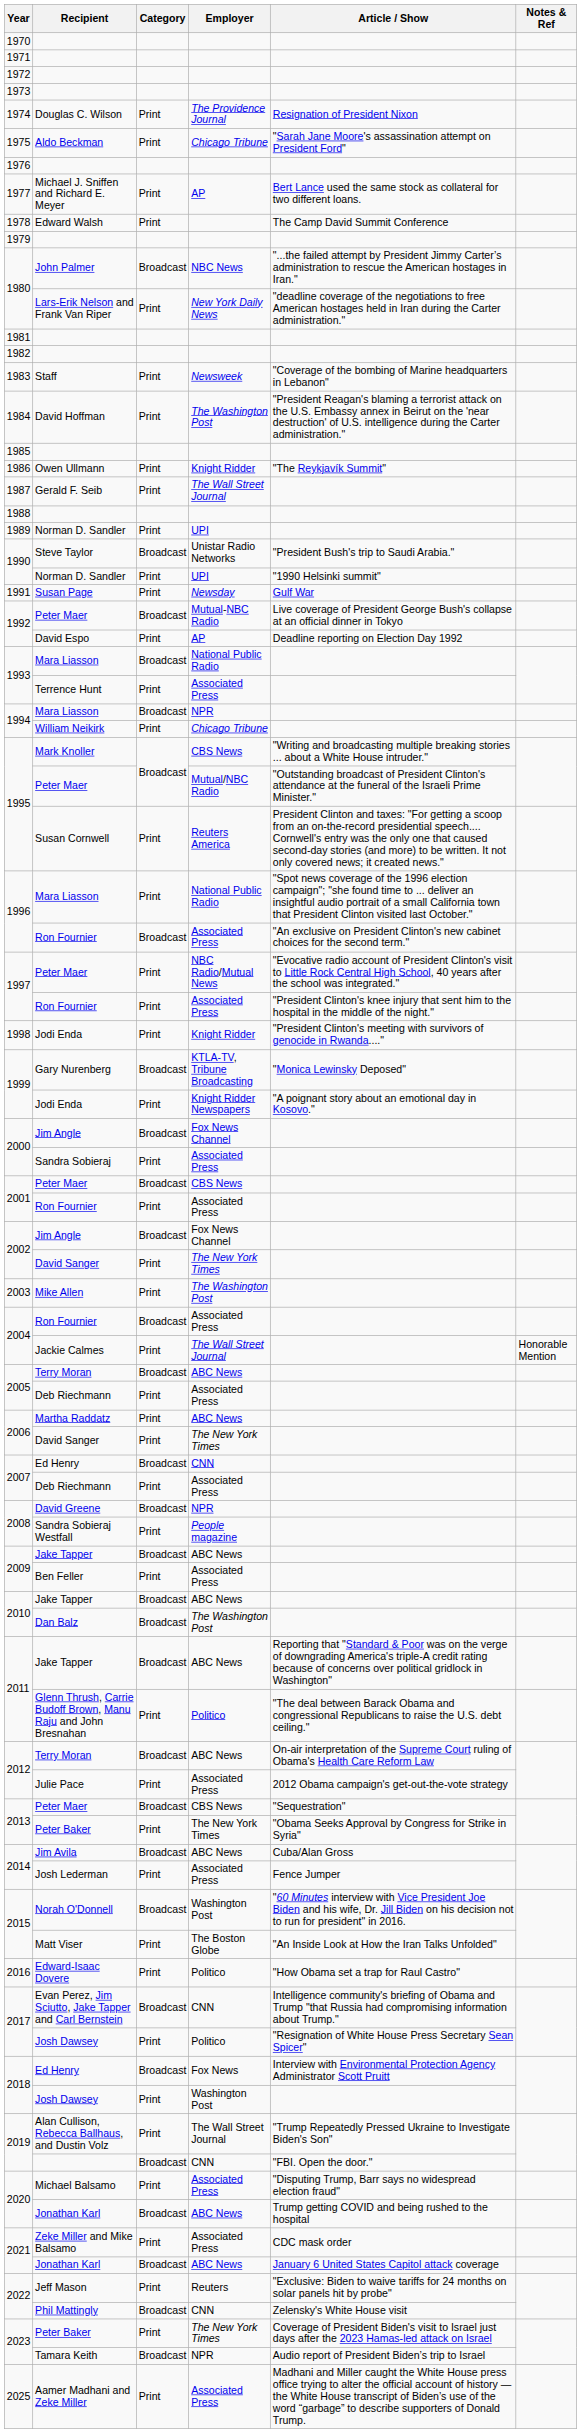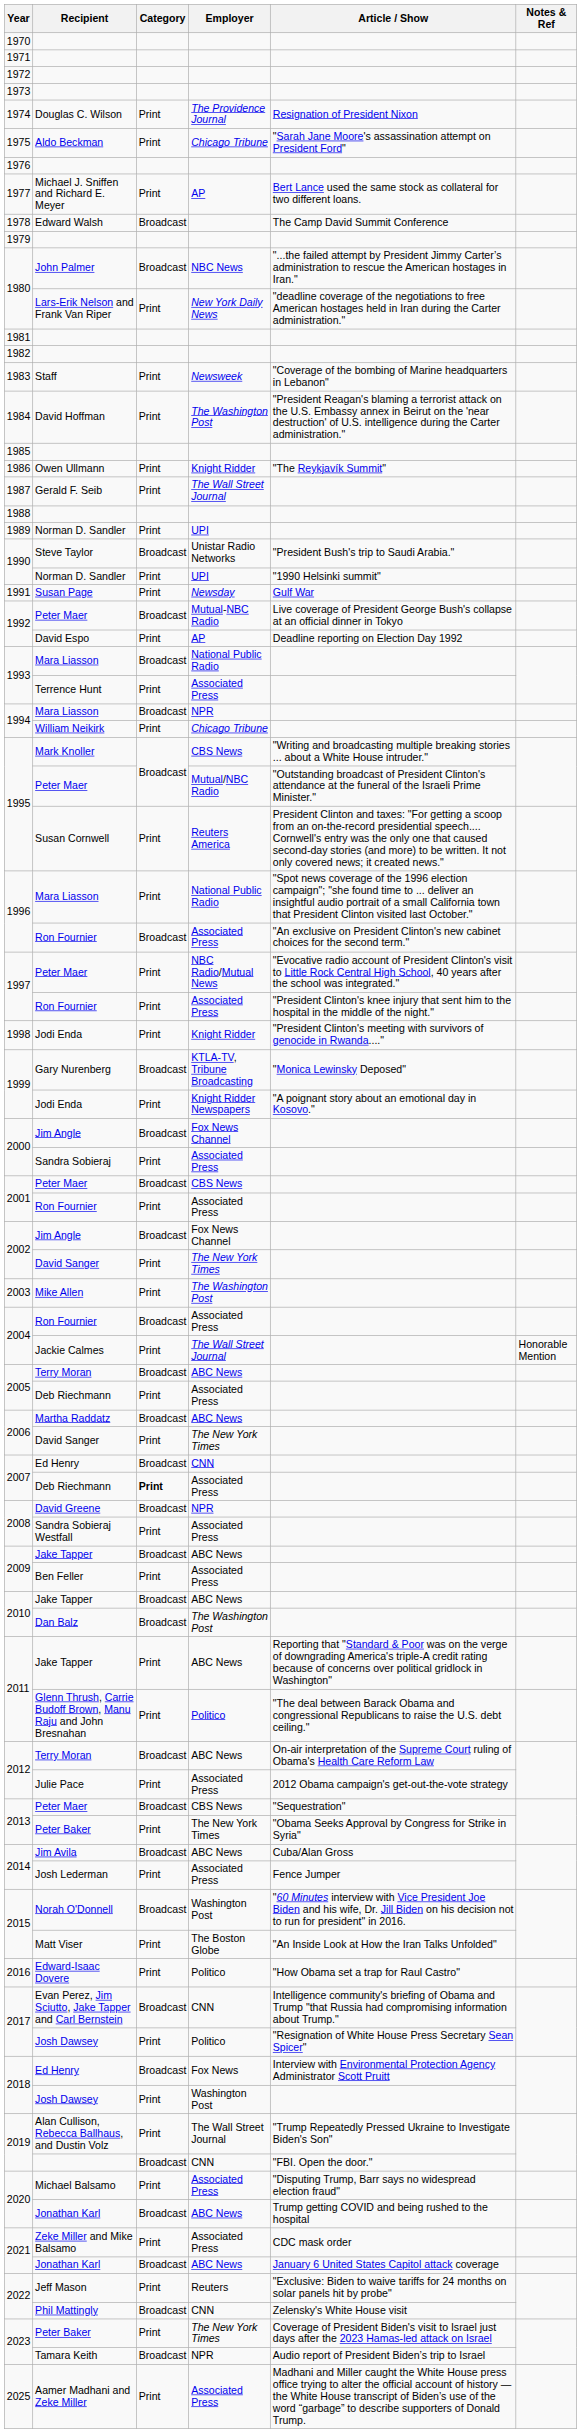 <table class="wikitable">
 <tr>
 <th><strong>Year</strong></th>
 <th><strong>Recipient</strong></th>
 <th><strong>Category</strong></th>
 <th><strong>Employer</strong></th>
 <th><strong>Article / Show</strong></th>
 <th><strong>Notes & Ref</strong></th>
 </tr>
 <tr>
 <td>1970</td>
 <td></td>
 <td></td>
 <td></td>
 <td></td>
 <td></td>
 </tr>
 <tr>
 <td>1971</td>
 <td></td>
 <td></td>
 <td></td>
 <td></td>
 <td></td>
 </tr>
 <tr>
 <td>1972</td>
 <td></td>
 <td></td>
 <td></td>
 <td></td>
 <td></td>
 </tr>
 <tr>
 <td>1973</td>
 <td></td>
 <td></td>
 <td></td>
 <td></td>
 <td></td>
 </tr>
 <tr>
 <td>1974</td>
 <td>Douglas C. Wilson</td>
 <td>Print</td>
 <td><em><a href='#'>The Providence Journal</a></em></td>
 <td><a href='#'>Resignation of President Nixon</a></td>
 <td></td>
 </tr>
 <tr>
 <td>1975</td>
 <td><a href='#'>Aldo Beckman</a></td>
 <td>Print</td>
 <td><em><a href='#'>Chicago Tribune</a></em></td>
 <td>"<a href='#'>Sarah Jane Moore</a>'s assassination attempt on <a href='#'>President Ford</a>"</td>
 <td></td>
 </tr>
 <tr>
 <td>1976</td>
 <td></td>
 <td></td>
 <td></td>
 <td></td>
 <td></td>
 </tr>
 <tr>
 <td>1977</td>
 <td>Michael J. Sniffen and Richard E. Meyer</td>
 <td>Print</td>
 <td><a href='#'>AP</a></td>
 <td><a href='#'>Bert Lance</a> used the same stock as collateral for two different loans.</td>
 <td></td>
 </tr>
 <tr>
 <td>1978</td>
 <td>Edward Walsh</td>
-<td>Print</td>
+<td>Broadcast</td>
 <td></td>
 <td>The Camp David Summit Conference</td>
 <td></td>
 </tr>
 <tr>
 <td>1979</td>
 <td></td>
 <td></td>
 <td></td>
 <td></td>
 <td></td>
 </tr>
 <tr>
 <td rowspan=2>1980</td>
 <td><a href='#'>John Palmer</a></td>
 <td>Broadcast</td>
 <td><a href='#'>NBC News</a></td>
 <td>"...the failed attempt by President Jimmy Carter’s administration to rescue the American hostages in Iran."</td>
 <td></td>
 </tr>
 <tr>
 <td><a href='#'>Lars-Erik Nelson</a> and Frank Van Riper</td>
 <td>Print</td>
 <td><em><a href='#'>New York Daily News</a></em></td>
 <td>"deadline coverage of the negotiations to free American hostages held in Iran during the Carter administration."</td>
 <td></td>
 </tr>
 <tr>
 <td>1981</td>
 <td></td>
 <td></td>
 <td></td>
 <td></td>
 <td></td>
 </tr>
 <tr>
 <td>1982</td>
 <td></td>
 <td></td>
 <td></td>
 <td></td>
 <td></td>
 </tr>
 <tr>
 <td>1983</td>
 <td>Staff</td>
 <td>Print</td>
 <td><em><a href='#'>Newsweek</a></em></td>
 <td>"Coverage of the bombing of Marine headquarters in Lebanon"</td>
 <td></td>
 </tr>
 <tr>
 <td>1984</td>
 <td>David Hoffman</td>
 <td>Print</td>
 <td><em><a href='#'>The Washington Post</a></em></td>
 <td>"President Reagan's blaming a terrorist attack on the U.S. Embassy annex in Beirut on the 'near destruction' of U.S. intelligence during the Carter administration."</td>
 <td></td>
 </tr>
 <tr>
 <td>1985</td>
 <td></td>
 <td></td>
 <td></td>
 <td></td>
 <td></td>
 </tr>
 <tr>
 <td>1986</td>
 <td>Owen Ullmann</td>
 <td>Print</td>
 <td><a href='#'>Knight Ridder</a></td>
 <td>"The <a href='#'>Reykjavík Summit</a>"</td>
 <td></td>
 </tr>
 <tr>
 <td>1987</td>
 <td>Gerald F. Seib</td>
 <td>Print</td>
 <td><em><a href='#'>The Wall Street Journal</a></em></td>
 <td></td>
 <td></td>
 </tr>
 <tr>
 <td>1988</td>
 <td></td>
 <td></td>
 <td></td>
 <td></td>
 <td></td>
 </tr>
 <tr>
 <td>1989</td>
 <td>Norman D. Sandler</td>
 <td>Print</td>
 <td><a href='#'>UPI</a></td>
 <td></td>
 <td></td>
 </tr>
 <tr>
 <td rowspan=2>1990</td>
 <td>Steve Taylor</td>
 <td>Broadcast</td>
 <td>Unistar Radio Networks</td>
 <td>"President Bush's trip to Saudi Arabia."</td>
 <td></td>
 </tr>
 <tr>
 <td>Norman D. Sandler</td>
 <td>Print</td>
 <td><a href='#'>UPI</a></td>
 <td>"1990 Helsinki summit"</td>
 <td></td>
 </tr>
 <tr>
 <td>1991</td>
 <td><a href='#'>Susan Page</a></td>
 <td>Print</td>
 <td><em><a href='#'>Newsday</a></em></td>
 <td><a href='#'>Gulf War</a></td>
 <td></td>
 </tr>
 <tr>
 <td rowspan=2>1992</td>
 <td><a href='#'>Peter Maer</a></td>
 <td>Broadcast</td>
 <td><a href='#'>Mutual</a>-<a href='#'>NBC Radio</a></td>
 <td>Live coverage of President George Bush's collapse at an official dinner in Tokyo</td>
 <td></td>
 </tr>
 <tr>
 <td>David Espo</td>
 <td>Print</td>
 <td><a href='#'>AP</a></td>
 <td>Deadline reporting on Election Day 1992</td>
 <td></td>
 </tr>
 <tr>
 <td rowspan=2>1993</td>
 <td><a href='#'>Mara Liasson</a></td>
 <td>Broadcast</td>
 <td><a href='#'>National Public Radio</a></td>
 <td></td>
 <td rowspan=2></td>
 </tr>
 <tr>
 <td>Terrence Hunt</td>
 <td>Print</td>
 <td><a href='#'>Associated Press</a></td>
 <td></td>
 </tr>
 <tr>
 <td rowspan=2>1994</td>
 <td><a href='#'>Mara Liasson</a></td>
 <td>Broadcast</td>
 <td><a href='#'>NPR</a></td>
 <td></td>
 <td></td>
 </tr>
 <tr>
 <td><a href='#'>William Neikirk</a></td>
 <td>Print</td>
 <td><em><a href='#'>Chicago Tribune</a></em></td>
 <td></td>
 <td></td>
 </tr>
 <tr>
 <td rowspan=3>1995</td>
 <td><a href='#'>Mark Knoller</a></td>
 <td rowspan=2>Broadcast</td>
 <td><a href='#'>CBS News</a></td>
 <td>"Writing and broadcasting multiple breaking stories ... about a White House intruder."</td>
 <td rowspan=2></td>
 </tr>
 <tr>
 <td><a href='#'>Peter Maer</a></td>
 <td><a href='#'>Mutual</a>/<a href='#'>NBC Radio</a></td>
 <td>"Outstanding broadcast of President Clinton's attendance at the funeral of the Israeli Prime Minister."</td>
 </tr>
 <tr>
 <td>Susan Cornwell</td>
 <td>Print</td>
 <td><a href='#'>Reuters America</a></td>
 <td>President Clinton and taxes: "For getting a scoop from an on-the-record presidential speech.... Cornwell's entry was the only one that caused second-day stories (and more) to be written. It not only covered news; it created news."</td>
 <td></td>
 </tr>
 <tr>
 <td rowspan=2>1996</td>
 <td><a href='#'>Mara Liasson</a></td>
 <td>Print</td>
 <td><a href='#'>National Public Radio</a></td>
 <td>"Spot news coverage of the 1996 election campaign"; "she found time to ... deliver an insightful audio portrait of a small California town that President Clinton visited last October."</td>
 <td></td>
 </tr>
 <tr>
 <td><a href='#'>Ron Fournier</a></td>
 <td>Broadcast</td>
 <td><a href='#'>Associated Press</a></td>
 <td>"An exclusive on President Clinton's new cabinet choices for the second term."</td>
 <td></td>
 </tr>
 <tr>
 <td rowspan=2>1997</td>
 <td><a href='#'>Peter Maer</a></td>
 <td>Print</td>
 <td><a href='#'>NBC Radio</a>/<a href='#'>Mutual News</a></td>
 <td>"Evocative radio account of President Clinton's visit to <a href='#'>Little Rock Central High School</a>, 40 years after the school was integrated."</td>
 <td></td>
 </tr>
 <tr>
 <td><a href='#'>Ron Fournier</a></td>
 <td>Print</td>
 <td><a href='#'>Associated Press</a></td>
 <td>"President Clinton's knee injury that sent him to the hospital in the middle of the night."</td>
 <td></td>
 </tr>
 <tr>
 <td>1998</td>
 <td>Jodi Enda</td>
 <td>Print</td>
 <td><a href='#'>Knight Ridder</a></td>
 <td>"President Clinton's meeting with survivors of <a href='#'>genocide in Rwanda</a>...."</td>
 <td></td>
 </tr>
 <tr>
 <td rowspan=2>1999</td>
 <td>Gary Nurenberg</td>
 <td>Broadcast</td>
 <td><a href='#'>KTLA-TV</a>, <a href='#'>Tribune Broadcasting</a></td>
 <td>"<a href='#'>Monica Lewinsky</a> Deposed"</td>
 <td></td>
 </tr>
 <tr>
 <td>Jodi Enda</td>
 <td>Print</td>
 <td><a href='#'>Knight Ridder Newspapers</a></td>
 <td>"A poignant story about an emotional day in <a href='#'>Kosovo</a>."</td>
 <td></td>
 </tr>
 <tr>
 <td rowspan=2>2000</td>
 <td><a href='#'>Jim Angle</a></td>
 <td>Broadcast</td>
 <td><a href='#'>Fox News Channel</a></td>
 <td></td>
 <td></td>
 </tr>
 <tr>
 <td>Sandra Sobieraj</td>
 <td>Print</td>
 <td><a href='#'>Associated Press</a></td>
 <td></td>
 <td></td>
 </tr>
 <tr>
 <td rowspan=2>2001</td>
 <td><a href='#'>Peter Maer</a></td>
 <td>Broadcast</td>
 <td><a href='#'>CBS News</a></td>
 <td></td>
 <td></td>
 </tr>
 <tr>
 <td><a href='#'>Ron Fournier</a></td>
 <td>Print</td>
 <td>Associated Press</td>
 <td></td>
 <td></td>
 </tr>
 <tr>
 <td rowspan=2>2002</td>
 <td><a href='#'>Jim Angle</a></td>
 <td>Broadcast</td>
 <td>Fox News Channel</td>
 <td></td>
 <td></td>
 </tr>
 <tr>
 <td><a href='#'>David Sanger</a></td>
 <td>Print</td>
 <td><em><a href='#'>The New York Times</a></em></td>
 <td></td>
 <td></td>
 </tr>
 <tr>
 <td>2003</td>
 <td><a href='#'>Mike Allen</a></td>
 <td>Print</td>
 <td><em><a href='#'>The Washington Post</a></em></td>
 <td></td>
 <td></td>
 </tr>
 <tr>
 <td rowspan=2>2004</td>
 <td><a href='#'>Ron Fournier</a></td>
 <td>Broadcast</td>
 <td>Associated Press</td>
 <td></td>
 <td></td>
 </tr>
 <tr>
 <td>Jackie Calmes</td>
 <td>Print</td>
 <td><em><a href='#'>The Wall Street Journal</a></em></td>
 <td></td>
 <td>Honorable Mention</td>
 </tr>
 <tr>
 <td rowspan=2>2005</td>
 <td><a href='#'>Terry Moran</a></td>
 <td>Broadcast</td>
 <td><a href='#'>ABC News</a></td>
 <td></td>
 <td></td>
 </tr>
 <tr>
 <td>Deb Riechmann</td>
 <td>Print</td>
 <td>Associated Press</td>
 <td></td>
 <td></td>
 </tr>
 <tr>
 <td rowspan=2>2006</td>
 <td><a href='#'>Martha Raddatz</a></td>
-<td>Print</td>
+<td>Broadcast</td>
 <td><a href='#'>ABC News</a></td>
 <td></td>
 <td></td>
 </tr>
 <tr>
 <td>David Sanger</td>
 <td>Print</td>
 <td><em>The New York Times</em></td>
 <td></td>
 <td></td>
 </tr>
 <tr>
 <td rowspan=2>2007</td>
 <td>Ed Henry</td>
 <td>Broadcast</td>
 <td><a href='#'>CNN</a></td>
 <td></td>
 <td></td>
 </tr>
 <tr>
 <td>Deb Riechmann</td>
-<td>Print</td>
+<td><strong>Print</strong></td>
 <td>Associated Press</td>
 <td></td>
 <td></td>
 </tr>
 <tr>
 <td rowspan=2>2008</td>
 <td><a href='#'>David Greene</a></td>
 <td>Broadcast</td>
 <td><a href='#'>NPR</a></td>
 <td></td>
 <td></td>
 </tr>
 <tr>
 <td>Sandra Sobieraj Westfall</td>
 <td>Print</td>
-<td><a href='#'><em>People</em> magazine</a></td>
+<td>Associated Press</td>
 <td></td>
 <td></td>
 </tr>
 <tr>
 <td rowspan=2>2009</td>
 <td><a href='#'>Jake Tapper</a></td>
 <td>Broadcast</td>
 <td>ABC News</td>
 <td></td>
 <td></td>
 </tr>
 <tr>
 <td>Ben Feller</td>
 <td>Print</td>
 <td>Associated Press</td>
 <td></td>
 <td></td>
 </tr>
 <tr>
 <td rowspan=2>2010</td>
 <td>Jake Tapper</td>
 <td>Broadcast</td>
 <td>ABC News</td>
 <td></td>
 <td></td>
 </tr>
 <tr>
 <td><a href='#'>Dan Balz</a></td>
 <td>Broadcast</td>
 <td><em>The Washington Post</em></td>
 <td></td>
 <td></td>
 </tr>
 <tr>
 <td rowspan=2>2011</td>
 <td>Jake Tapper</td>
-<td>Broadcast</td>
+<td>Print</td>
 <td>ABC News</td>
 <td>Reporting that "<a href='#'>Standard & Poor</a> was on the verge of downgrading America's triple-A credit rating because of concerns over political gridlock in Washington"</td>
 <td></td>
 </tr>
 <tr>
 <td><a href='#'>Glenn Thrush</a>, <a href='#'>Carrie Budoff Brown</a>, <a href='#'>Manu Raju</a> and John Bresnahan</td>
 <td>Print</td>
 <td><a href='#'>Politico</a></td>
 <td>"The deal between Barack Obama and congressional Republicans to raise the U.S. debt ceiling."</td>
 <td></td>
 </tr>
 <tr>
 <td rowspan="2">2012</td>
 <td><a href='#'>Terry Moran</a></td>
 <td>Broadcast</td>
 <td>ABC News</td>
 <td>On-air interpretation of the <a href='#'>Supreme Court</a> ruling of Obama's <a href='#'>Health Care Reform Law</a></td>
 <td rowspan="2"></td>
 </tr>
 <tr>
 <td>Julie Pace</td>
 <td>Print</td>
 <td>Associated Press</td>
 <td>2012 Obama campaign's get-out-the-vote strategy</td>
 </tr>
 <tr>
 <td rowspan="2">2013</td>
 <td><a href='#'>Peter Maer</a></td>
 <td>Broadcast</td>
 <td>CBS News</td>
 <td>"Sequestration"</td>
 <td rowspan="2"></td>
 </tr>
 <tr>
 <td><a href='#'>Peter Baker</a></td>
 <td>Print</td>
 <td>The New York Times</td>
 <td>"Obama Seeks Approval by Congress for Strike in Syria"</td>
 </tr>
 <tr>
 <td rowspan="2">2014</td>
 <td><a href='#'>Jim Avila</a></td>
 <td>Broadcast</td>
 <td>ABC News</td>
 <td>Cuba/Alan Gross</td>
 <td rowspan="2"></td>
 </tr>
 <tr>
 <td>Josh Lederman</td>
 <td>Print</td>
 <td>Associated Press</td>
 <td>Fence Jumper</td>
 </tr>
 <tr>
 <td rowspan="2">2015</td>
 <td><a href='#'>Norah O'Donnell</a></td>
 <td>Broadcast</td>
 <td>Washington Post</td>
 <td>"<em><a href='#'>60 Minutes</a></em> interview with <a href='#'>Vice President Joe Biden</a> and his wife, Dr. <a href='#'>Jill Biden</a> on his decision not to run for president" in 2016.</td>
 <td rowspan="2"></td>
 </tr>
 <tr>
 <td>Matt Viser</td>
 <td>Print</td>
 <td>The Boston Globe</td>
 <td>"An Inside Look at How the Iran Talks Unfolded"</td>
 </tr>
 <tr>
 <td>2016</td>
 <td><a href='#'>Edward-Isaac Dovere</a></td>
 <td>Print</td>
 <td>Politico</td>
 <td>"How Obama set a trap for Raul Castro"</td>
 <td></td>
 </tr>
 <tr>
 <td rowspan="2">2017</td>
 <td>Evan Perez, <a href='#'>Jim Sciutto</a>, <a href='#'>Jake Tapper</a> and <a href='#'>Carl Bernstein</a></td>
 <td>Broadcast</td>
 <td>CNN</td>
 <td>Intelligence community's briefing of Obama and Trump "that Russia had compromising information about Trump."</td>
 <td rowspan="2"></td>
 </tr>
 <tr>
 <td><a href='#'>Josh Dawsey</a></td>
 <td>Print</td>
 <td>Politico</td>
 <td>"Resignation of White House Press Secretary <a href='#'>Sean Spicer</a>"</td>
 </tr>
 <tr>
 <td rowspan="2">2018</td>
 <td><a href='#'>Ed Henry</a></td>
 <td>Broadcast</td>
 <td>Fox News</td>
 <td>Interview with <a href='#'>Environmental Protection Agency</a> Administrator <a href='#'>Scott Pruitt</a></td>
 <td rowspan="2"></td>
 </tr>
 <tr>
 <td><a href='#'>Josh Dawsey</a></td>
 <td>Print</td>
 <td>Washington Post</td>
 <td></td>
 </tr>
 <tr>
 <td rowspan="2">2019</td>
 <td>Alan Cullison, <a href='#'>Rebecca Ballhaus</a>, and Dustin Volz</td>
 <td>Print</td>
 <td>The Wall Street Journal</td>
 <td>"Trump Repeatedly Pressed Ukraine to Investigate Biden's Son"</td>
 <td rowspan="2"></td>
 </tr>
 <tr>
 <td></td>
 <td>Broadcast</td>
 <td>CNN</td>
 <td>"FBI. Open the door."</td>
 </tr>
 <tr>
 <td rowspan=2>2020</td>
 <td>Michael Balsamo</td>
 <td>Print</td>
 <td><a href='#'>Associated Press</a></td>
 <td>"Disputing Trump, Barr says no widespread election fraud"</td>
 <td></td>
 </tr>
 <tr>
 <td><a href='#'>Jonathan Karl</a></td>
 <td>Broadcast</td>
 <td><a href='#'>ABC News</a></td>
 <td>Trump getting COVID and being rushed to the hospital</td>
 <td></td>
 </tr>
 <tr>
 <td rowspan=2>2021</td>
 <td><a href='#'>Zeke Miller</a> and Mike Balsamo</td>
 <td>Print</td>
 <td>Associated Press</td>
 <td>CDC mask order</td>
 <td></td>
 </tr>
 <tr>
 <td><a href='#'>Jonathan Karl</a></td>
 <td>Broadcast</td>
 <td><a href='#'>ABC News</a></td>
 <td><a href='#'>January 6 United States Capitol attack</a> coverage</td>
 <td></td>
 </tr>
 <tr>
 <td rowspan="2">2022</td>
 <td>Jeff Mason</td>
 <td>Print</td>
 <td>Reuters</td>
 <td>"Exclusive: Biden to waive tariffs for 24 months on solar panels hit by probe"</td>
 <td rowspan="2"></td>
 </tr>
 <tr>
 <td><a href='#'>Phil Mattingly</a></td>
 <td>Broadcast</td>
 <td>CNN</td>
 <td>Zelensky's White House visit</td>
 </tr>
 <tr>
 <td rowspan=2>2023</td>
 <td><a href='#'>Peter Baker</a></td>
 <td>Print</td>
 <td><em>The New York Times</em></td>
 <td>Coverage of President Biden's visit to Israel just days after the <a href='#'>2023 Hamas-led attack on Israel</a></td>
 <td rowspan="2"></td>
 </tr>
 <tr>
 <td>Tamara Keith</td>
 <td>Broadcast</td>
 <td>NPR</td>
 <td>Audio report of President Biden’s trip to Israel</td>
 </tr>
 <tr>
 <td>2025</td>
 <td>Aamer Madhani and <a href='#'>Zeke Miller</a></td>
 <td>Print</td>
 <td><a href='#'>Associated Press</a></td>
 <td>Madhani and Miller caught the White House press office trying to alter the official account of history — the White House transcript of Biden’s use of the word “garbage” to describe supporters of Donald Trump.</td>
 <td></td>
 </tr>
 </table>
